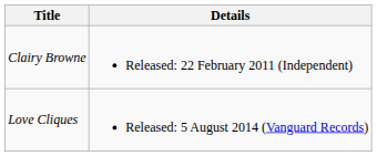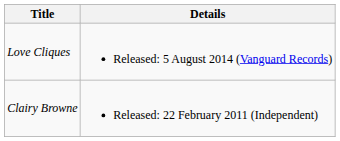 <table class="wikitable">
 <tr>
 <th>Title</th>
 <th>Details</th>
 </tr>
 <tr>
+<td><em>Love Cliques</em></td>
+<td><br><ul><li>Released: 5 August 2014 (<a href='#'>Vanguard Records</a>)</li></ul></td>
+</tr>
+<tr>
 <td><em>Clairy Browne</em></td>
 <td><br><ul><li>Released: 22 February 2011 (Independent)</li></ul></td>
 </tr>
-<tr>
-<td><em>Love Cliques</em></td>
-<td><br><ul><li>Released: 5 August 2014 (<a href='#'>Vanguard Records</a>)</li></ul></td>
-</tr>
 </table>
